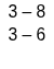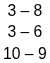 <table style="text-align:center">
 <tr>
 <th width=200></th>
 <th width=100></th>
 <th width=200></th>
 </tr>
 <tr>
 <td align=right></td>
 <td>3 – 8</td>
 <td align=left><strong></strong></td>
 </tr>
 <tr>
 <td align=right></td>
 <td>3 – 6</td>
 <td align=left><strong></strong></td>
 </tr>
+<tr>
+<td align=right><strong></strong></td>
+<td>10 – 9</td>
+<td align=left></td>
+</tr>
 </table>
